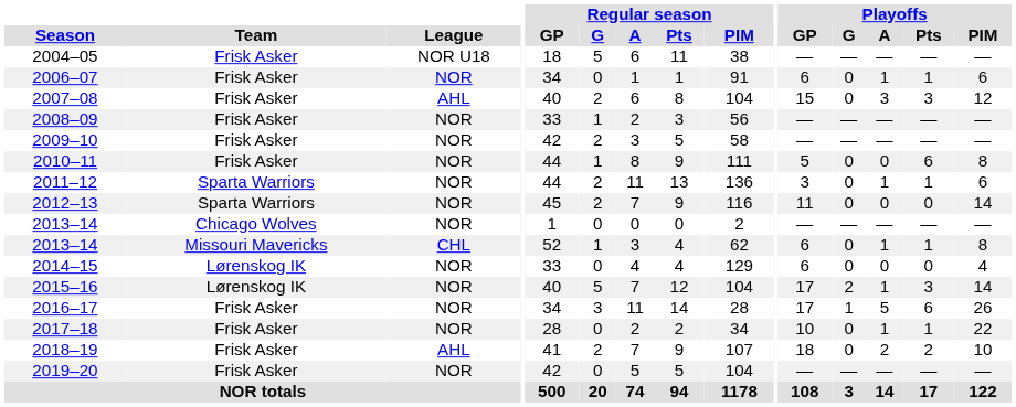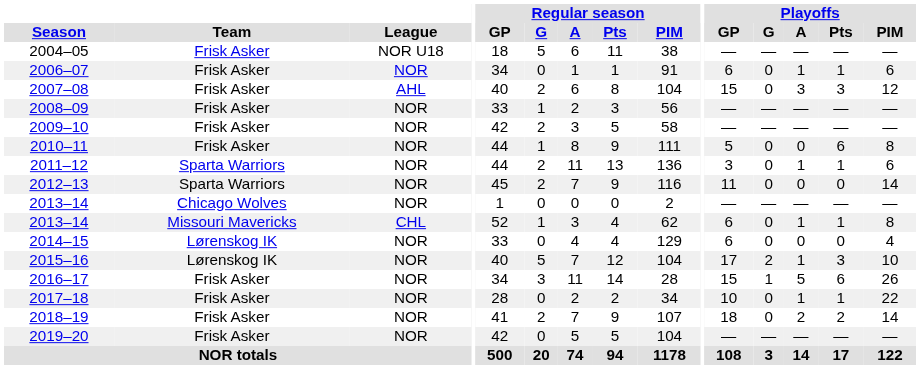 <table border="0" cellpadding="1" cellspacing="0" style="text-align:center; width:60em">
 <tr bgcolor="#e0e0e0">
 <th colspan="3" bgcolor="#ffffff"></th>
 <th rowspan="99" bgcolor="#ffffff"></th>
 <th colspan="5"><a href='#'>Regular season</a></th>
 <th rowspan="99" bgcolor="#ffffff"></th>
 <th colspan="5"><a href='#'>Playoffs</a></th>
 </tr>
 <tr bgcolor="#e0e0e0">
 <th><a href='#'>Season</a></th>
 <th>Team</th>
 <th>League</th>
 <th>GP</th>
 <th><a href='#'>G</a></th>
 <th><a href='#'>A</a></th>
 <th><a href='#'>Pts</a></th>
 <th><a href='#'>PIM</a></th>
 <th>GP</th>
 <th>G</th>
 <th>A</th>
 <th>Pts</th>
 <th>PIM</th>
 </tr>
 <tr>
 <td>2004–05</td>
 <td><a href='#'>Frisk Asker</a></td>
 <td>NOR U18</td>
 <td>18</td>
 <td>5</td>
 <td>6</td>
 <td>11</td>
 <td>38</td>
 <td>—</td>
 <td>—</td>
 <td>—</td>
 <td>—</td>
 <td>—</td>
 </tr>
 <tr bgcolor="#f0f0f0">
 <td><a href='#'>2006–07</a></td>
 <td>Frisk Asker</td>
 <td><a href='#'>NOR</a></td>
 <td>34</td>
 <td>0</td>
 <td>1</td>
 <td>1</td>
 <td>91</td>
 <td>6</td>
 <td>0</td>
 <td>1</td>
 <td>1</td>
 <td>6</td>
 </tr>
 <tr>
 <td><a href='#'>2007–08</a></td>
 <td>Frisk Asker</td>
 <td><a href='#'>AHL</a></td>
 <td>40</td>
 <td>2</td>
 <td>6</td>
 <td>8</td>
 <td>104</td>
 <td>15</td>
 <td>0</td>
 <td>3</td>
 <td>3</td>
 <td>12</td>
 </tr>
 <tr bgcolor="#f0f0f0">
 <td><a href='#'>2008–09</a></td>
 <td>Frisk Asker</td>
 <td>NOR</td>
 <td>33</td>
 <td>1</td>
 <td>2</td>
 <td>3</td>
 <td>56</td>
 <td>—</td>
 <td>—</td>
 <td>—</td>
 <td>—</td>
 <td>—</td>
 </tr>
 <tr>
 <td><a href='#'>2009–10</a></td>
 <td>Frisk Asker</td>
 <td>NOR</td>
 <td>42</td>
 <td>2</td>
 <td>3</td>
 <td>5</td>
 <td>58</td>
 <td>—</td>
 <td>—</td>
 <td>—</td>
 <td>—</td>
 <td>—</td>
 </tr>
 <tr bgcolor="#f0f0f0">
 <td><a href='#'>2010–11</a></td>
 <td>Frisk Asker</td>
 <td>NOR</td>
 <td>44</td>
 <td>1</td>
 <td>8</td>
 <td>9</td>
 <td>111</td>
 <td>5</td>
 <td>0</td>
 <td>0</td>
 <td>6</td>
 <td>8</td>
 </tr>
 <tr>
 <td><a href='#'>2011–12</a></td>
 <td><a href='#'>Sparta Warriors</a></td>
 <td>NOR</td>
 <td>44</td>
 <td>2</td>
 <td>11</td>
 <td>13</td>
 <td>136</td>
 <td>3</td>
 <td>0</td>
 <td>1</td>
 <td>1</td>
 <td>6</td>
 </tr>
 <tr bgcolor="#f0f0f0">
 <td><a href='#'>2012–13</a></td>
 <td>Sparta Warriors</td>
 <td>NOR</td>
 <td>45</td>
 <td>2</td>
 <td>7</td>
 <td>9</td>
 <td>116</td>
 <td>11</td>
 <td>0</td>
 <td>0</td>
 <td>0</td>
 <td>14</td>
 </tr>
 <tr>
 <td><a href='#'>2013–14</a></td>
 <td><a href='#'>Chicago Wolves</a></td>
 <td>NOR</td>
 <td>1</td>
 <td>0</td>
 <td>0</td>
 <td>0</td>
 <td>2</td>
 <td>—</td>
 <td>—</td>
 <td>—</td>
 <td>—</td>
 <td>—</td>
 </tr>
 <tr bgcolor="#f0f0f0">
 <td><a href='#'>2013–14</a></td>
 <td><a href='#'>Missouri Mavericks</a></td>
 <td><a href='#'>CHL</a></td>
 <td>52</td>
 <td>1</td>
 <td>3</td>
 <td>4</td>
 <td>62</td>
 <td>6</td>
 <td>0</td>
 <td>1</td>
 <td>1</td>
 <td>8</td>
 </tr>
 <tr>
 <td><a href='#'>2014–15</a></td>
 <td><a href='#'>Lørenskog IK</a></td>
 <td>NOR</td>
 <td>33</td>
 <td>0</td>
 <td>4</td>
 <td>4</td>
 <td>129</td>
 <td>6</td>
 <td>0</td>
 <td>0</td>
 <td>0</td>
 <td>4</td>
 </tr>
 <tr bgcolor="#f0f0f0">
 <td><a href='#'>2015–16</a></td>
 <td>Lørenskog IK</td>
 <td>NOR</td>
 <td>40</td>
 <td>5</td>
 <td>7</td>
 <td>12</td>
 <td>104</td>
 <td>17</td>
 <td>2</td>
 <td>1</td>
 <td>3</td>
-<td>14</td>
+<td>10</td>
 </tr>
 <tr>
 <td><a href='#'>2016–17</a></td>
 <td>Frisk Asker</td>
 <td>NOR</td>
 <td>34</td>
 <td>3</td>
 <td>11</td>
 <td>14</td>
 <td>28</td>
-<td>17</td>
+<td>15</td>
 <td>1</td>
 <td>5</td>
 <td>6</td>
 <td>26</td>
 </tr>
 <tr bgcolor="#f0f0f0">
 <td><a href='#'>2017–18</a></td>
 <td>Frisk Asker</td>
 <td>NOR</td>
 <td>28</td>
 <td>0</td>
 <td>2</td>
 <td>2</td>
 <td>34</td>
 <td>10</td>
 <td>0</td>
 <td>1</td>
 <td>1</td>
 <td>22</td>
 </tr>
 <tr>
 <td><a href='#'>2018–19</a></td>
 <td>Frisk Asker</td>
-<td><a href='#'>AHL</a></td>
+<td>NOR</td>
 <td>41</td>
 <td>2</td>
 <td>7</td>
 <td>9</td>
 <td>107</td>
 <td>18</td>
 <td>0</td>
 <td>2</td>
 <td>2</td>
-<td>10</td>
+<td>14</td>
 </tr>
 <tr bgcolor="#f0f0f0">
 <td><a href='#'>2019–20</a></td>
 <td>Frisk Asker</td>
 <td>NOR</td>
 <td>42</td>
 <td>0</td>
 <td>5</td>
 <td>5</td>
 <td>104</td>
 <td>—</td>
 <td>—</td>
 <td>—</td>
 <td>—</td>
 <td>—</td>
 </tr>
 <tr bgcolor="#e0e0e0">
 <th colspan="3">NOR totals</th>
 <th>500</th>
 <th>20</th>
 <th>74</th>
 <th>94</th>
 <th>1178</th>
 <th>108</th>
 <th>3</th>
 <th>14</th>
 <th>17</th>
 <th>122</th>
 </tr>
 </table>
